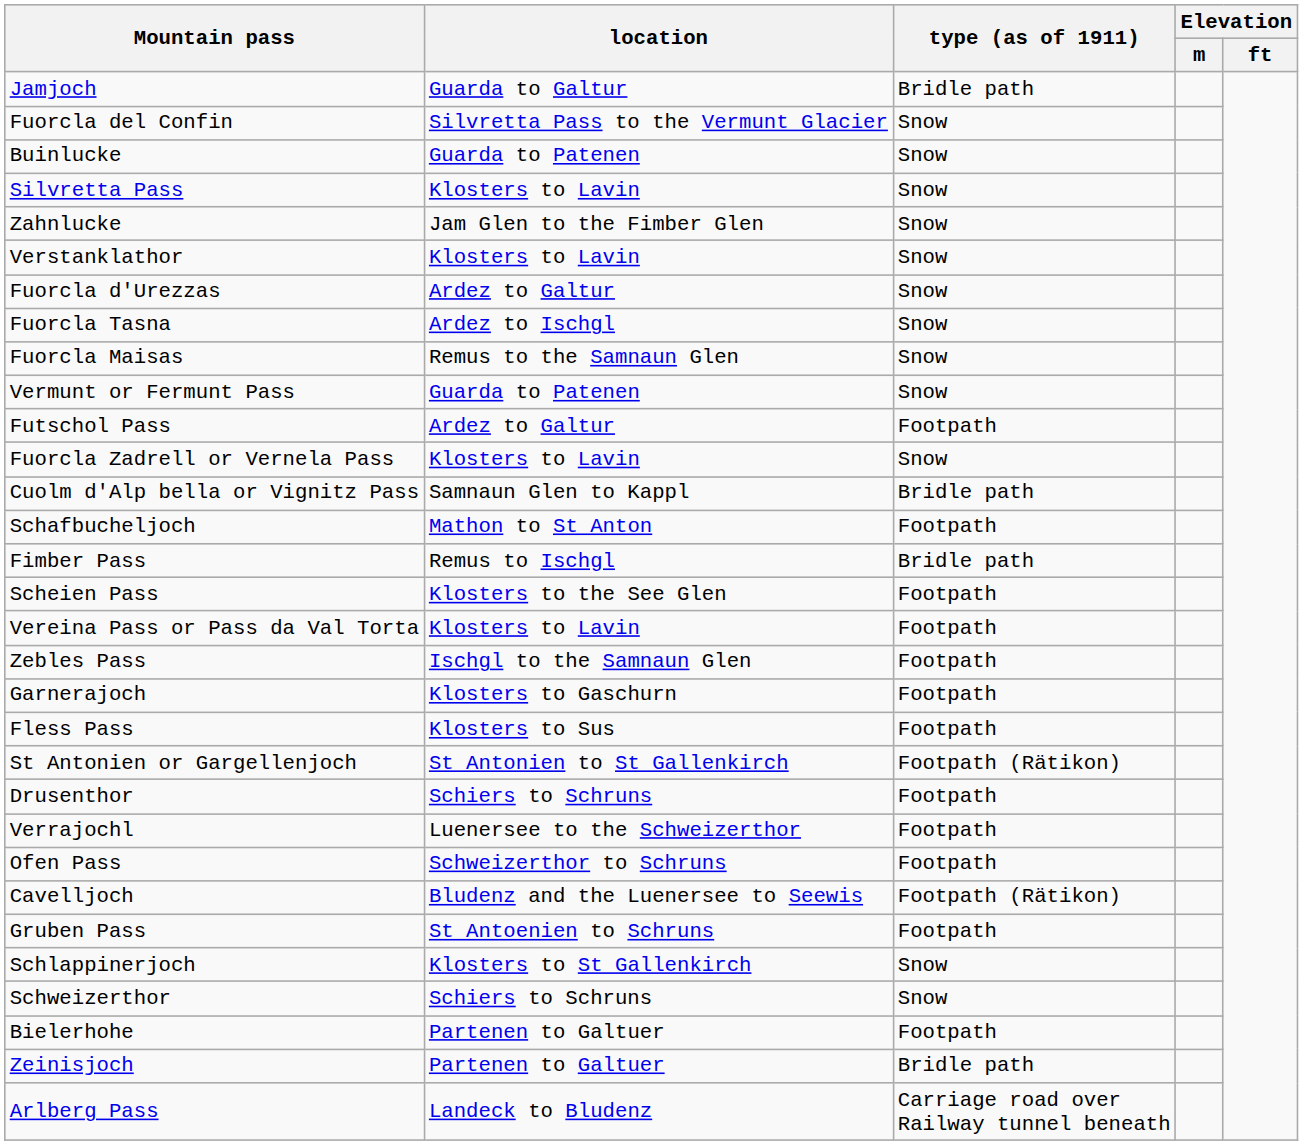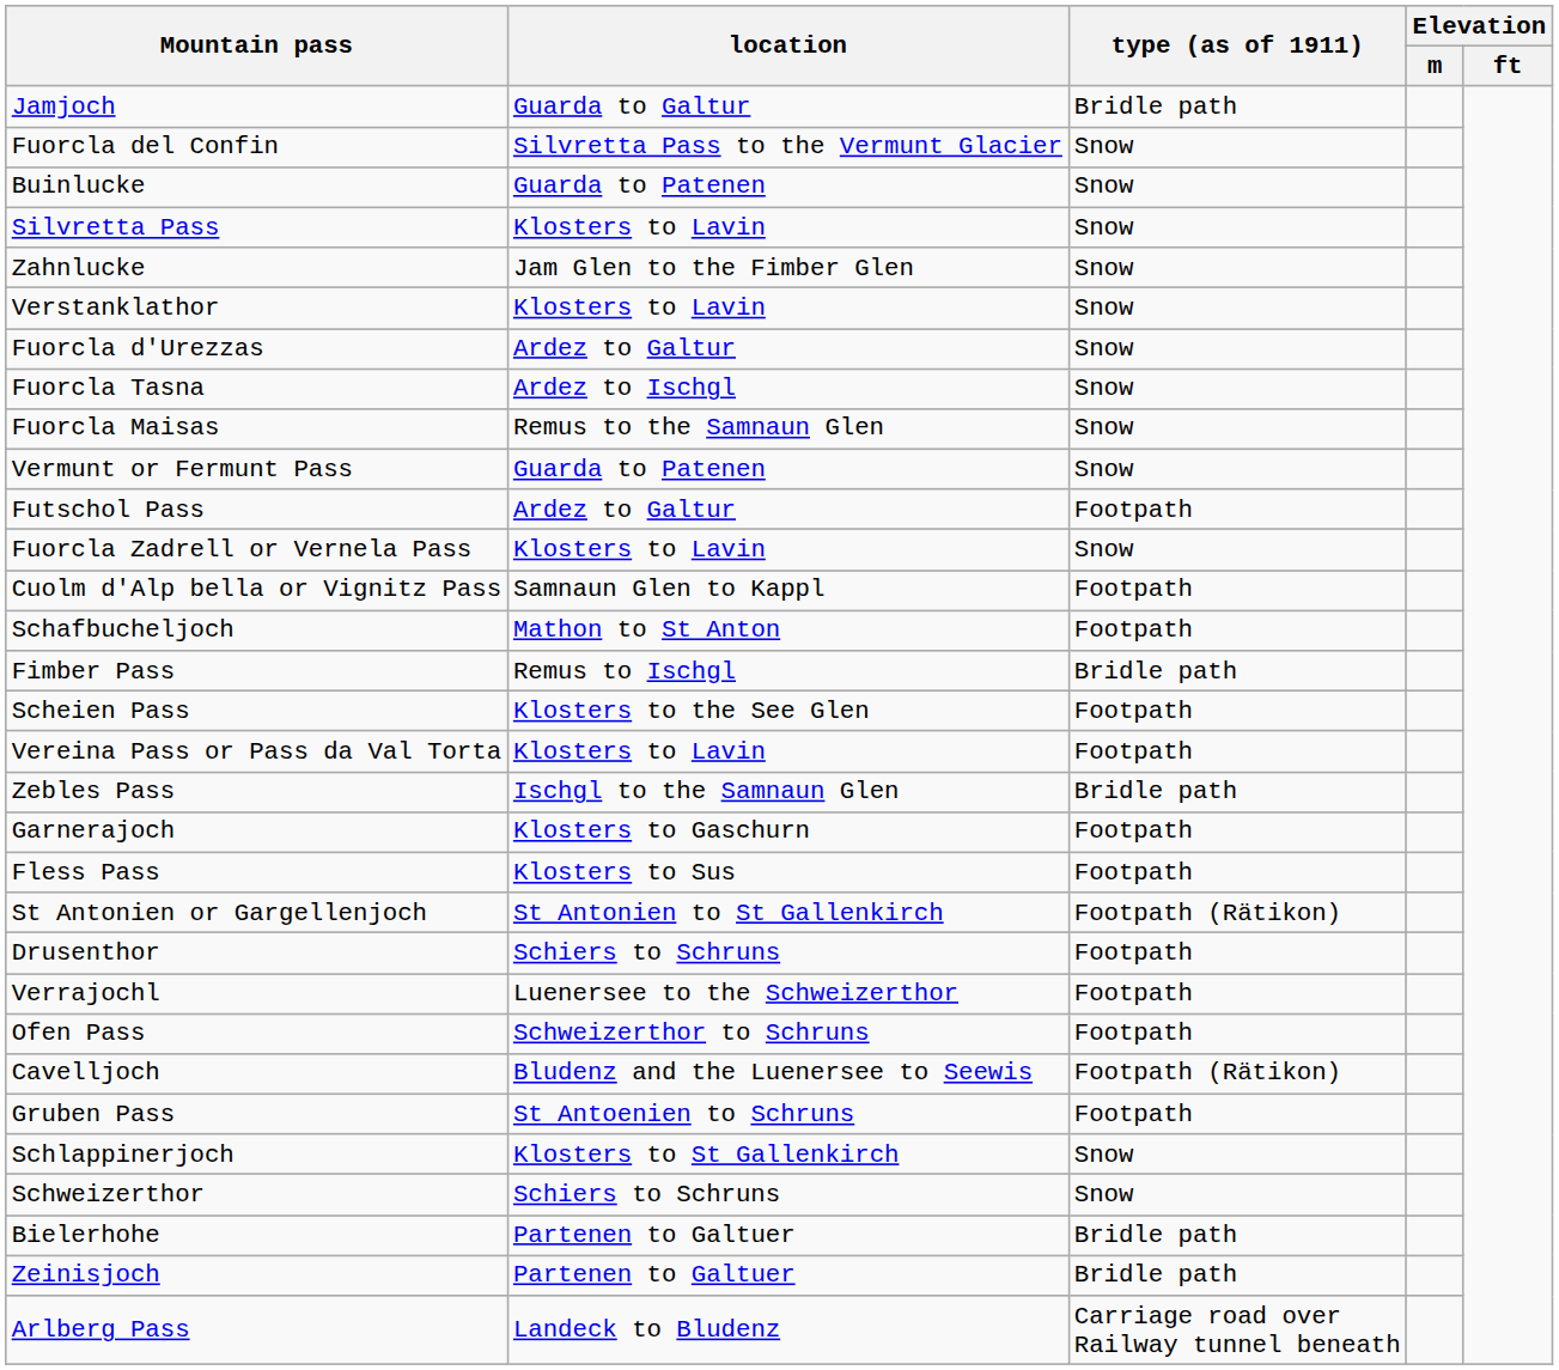 <table class="wikitable sortable">
 <tr>
 <th rowspan=2>Mountain pass</th>
 <th rowspan=2>location</th>
 <th rowspan=2>type (as of 1911)</th>
 <th colspan=2>Elevation</th>
 </tr>
 <tr>
 <th>m</th>
 <th>ft</th>
 </tr>
 <tr>
 <td><a href='#'>Jamjoch</a></td>
 <td><a href='#'>Guarda</a> to <a href='#'>Galtur</a></td>
 <td>Bridle path</td>
 <td></td>
 </tr>
 <tr>
 <td>Fuorcla del Confin</td>
 <td><a href='#'>Silvretta Pass</a> to the <a href='#'>Vermunt Glacier</a></td>
 <td>Snow</td>
 <td></td>
 </tr>
 <tr>
 <td>Buinlucke</td>
 <td><a href='#'>Guarda</a> to <a href='#'>Patenen</a></td>
 <td>Snow</td>
 <td></td>
 </tr>
 <tr>
 <td><a href='#'>Silvretta Pass</a></td>
 <td><a href='#'>Klosters</a> to <a href='#'>Lavin</a></td>
 <td>Snow</td>
 <td></td>
 </tr>
 <tr>
 <td>Zahnlucke</td>
 <td>Jam Glen to the Fimber Glen</td>
 <td>Snow</td>
 <td></td>
 </tr>
 <tr>
 <td>Verstanklathor</td>
 <td><a href='#'>Klosters</a> to <a href='#'>Lavin</a></td>
 <td>Snow</td>
 <td></td>
 </tr>
 <tr>
 <td>Fuorcla d'Urezzas</td>
 <td><a href='#'>Ardez</a> to <a href='#'>Galtur</a></td>
 <td>Snow</td>
 <td></td>
 </tr>
 <tr>
 <td>Fuorcla Tasna</td>
 <td><a href='#'>Ardez</a> to <a href='#'>Ischgl</a></td>
 <td>Snow</td>
 <td></td>
 </tr>
 <tr>
 <td>Fuorcla Maisas</td>
 <td>Remus to the <a href='#'>Samnaun</a> Glen</td>
 <td>Snow</td>
 <td></td>
 </tr>
 <tr>
 <td>Vermunt or Fermunt Pass</td>
 <td><a href='#'>Guarda</a> to <a href='#'>Patenen</a></td>
 <td>Snow</td>
 <td></td>
 </tr>
 <tr>
 <td>Futschol Pass</td>
 <td><a href='#'>Ardez</a> to <a href='#'>Galtur</a></td>
 <td>Footpath</td>
 <td></td>
 </tr>
 <tr>
 <td>Fuorcla Zadrell or Vernela Pass</td>
 <td><a href='#'>Klosters</a> to <a href='#'>Lavin</a></td>
 <td>Snow</td>
 <td></td>
 </tr>
 <tr>
 <td>Cuolm d'Alp bella or Vignitz Pass</td>
 <td>Samnaun Glen to Kappl</td>
-<td>Bridle path</td>
+<td>Footpath</td>
 <td></td>
 </tr>
 <tr>
 <td>Schafbucheljoch</td>
 <td><a href='#'>Mathon</a> to <a href='#'>St Anton</a></td>
 <td>Footpath</td>
 <td></td>
 </tr>
 <tr>
 <td>Fimber Pass</td>
 <td>Remus to <a href='#'>Ischgl</a></td>
 <td>Bridle path</td>
 <td></td>
 </tr>
 <tr>
 <td>Scheien Pass</td>
 <td><a href='#'>Klosters</a> to the See Glen</td>
 <td>Footpath</td>
 <td></td>
 </tr>
 <tr>
 <td>Vereina Pass or Pass da Val Torta</td>
 <td><a href='#'>Klosters</a> to <a href='#'>Lavin</a></td>
 <td>Footpath</td>
 <td></td>
 </tr>
 <tr>
 <td>Zebles Pass</td>
 <td><a href='#'>Ischgl</a> to the <a href='#'>Samnaun</a> Glen</td>
-<td>Footpath</td>
+<td>Bridle path</td>
 <td></td>
 </tr>
 <tr>
 <td>Garnerajoch</td>
 <td><a href='#'>Klosters</a> to Gaschurn</td>
 <td>Footpath</td>
 <td></td>
 </tr>
 <tr>
 <td>Fless Pass</td>
 <td><a href='#'>Klosters</a> to Sus</td>
 <td>Footpath</td>
 <td></td>
 </tr>
 <tr>
 <td>St Antonien or Gargellenjoch</td>
 <td><a href='#'>St Antonien</a> to <a href='#'>St Gallenkirch</a></td>
 <td>Footpath (Rätikon)</td>
 <td></td>
 </tr>
 <tr>
 <td>Drusenthor</td>
 <td><a href='#'>Schiers</a> to <a href='#'>Schruns</a></td>
 <td>Footpath</td>
 <td></td>
 </tr>
 <tr>
 <td>Verrajochl</td>
 <td>Luenersee to the <a href='#'>Schweizerthor</a></td>
 <td>Footpath</td>
 <td></td>
 </tr>
 <tr>
 <td>Ofen Pass</td>
 <td><a href='#'>Schweizerthor</a> to <a href='#'>Schruns</a></td>
 <td>Footpath</td>
 <td></td>
 </tr>
 <tr>
 <td>Cavelljoch</td>
 <td><a href='#'>Bludenz</a> and the Luenersee to <a href='#'>Seewis</a></td>
 <td>Footpath (Rätikon)</td>
 <td></td>
 </tr>
 <tr>
 <td>Gruben Pass</td>
 <td><a href='#'>St Antoenien</a> to <a href='#'>Schruns</a></td>
 <td>Footpath</td>
 <td></td>
 </tr>
 <tr>
 <td>Schlappinerjoch</td>
 <td><a href='#'>Klosters</a> to <a href='#'>St Gallenkirch</a></td>
 <td>Snow</td>
 <td></td>
 </tr>
 <tr>
 <td>Schweizerthor</td>
 <td><a href='#'>Schiers</a> to Schruns</td>
 <td>Snow</td>
 <td></td>
 </tr>
 <tr>
 <td>Bielerhohe</td>
 <td><a href='#'>Partenen</a> to Galtuer</td>
-<td>Footpath</td>
+<td>Bridle path</td>
 <td></td>
 </tr>
 <tr>
 <td><a href='#'>Zeinisjoch</a></td>
 <td><a href='#'>Partenen</a> to <a href='#'>Galtuer</a></td>
 <td>Bridle path</td>
 <td></td>
 </tr>
 <tr>
 <td><a href='#'>Arlberg Pass</a></td>
 <td><a href='#'>Landeck</a> to <a href='#'>Bludenz</a></td>
 <td>Carriage road over<br> Railway tunnel beneath</td>
 <td></td>
 </tr>
 </table>
